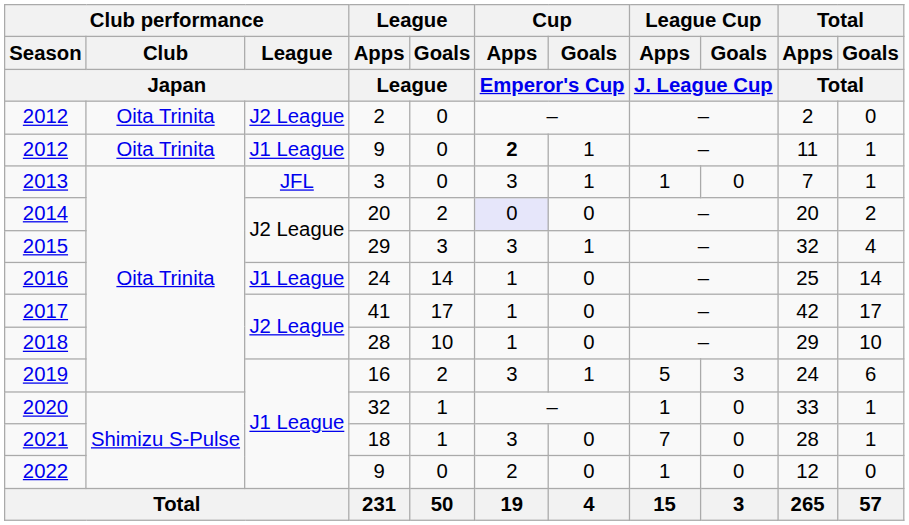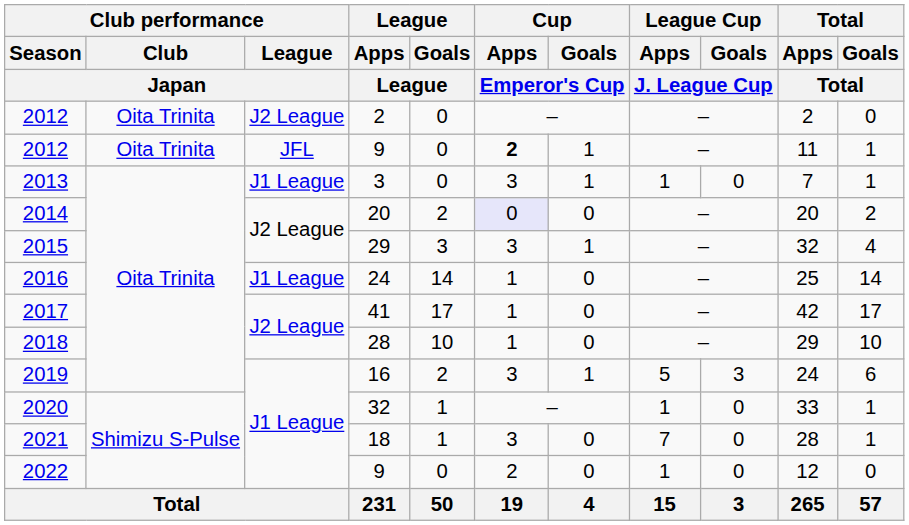 <table class="wikitable" style="text-align:center;">
 <tr>
 <th colspan=3>Club performance</th>
 <th colspan=2>League</th>
 <th colspan=2>Cup</th>
 <th colspan=2>League Cup</th>
 <th colspan=2>Total</th>
 </tr>
 <tr>
 <th>Season</th>
 <th>Club</th>
 <th>League</th>
 <th>Apps</th>
 <th>Goals</th>
 <th>Apps</th>
 <th>Goals</th>
 <th>Apps</th>
 <th>Goals</th>
 <th>Apps</th>
 <th>Goals</th>
 </tr>
 <tr>
 <th colspan=3>Japan</th>
 <th colspan=2>League</th>
 <th colspan=2><a href='#'>Emperor's Cup</a></th>
 <th colspan="2"><a href='#'>J. League Cup</a></th>
 <th colspan=2>Total</th>
 </tr>
 <tr>
 <td><a href='#'>2012</a></td>
 <td><a href='#'>Oita Trinita</a></td>
 <td><a href='#'>J2 League</a></td>
 <td>2</td>
 <td>0</td>
 <td colspan="2">–</td>
 <td colspan="2">–</td>
 <td>2</td>
 <td>0</td>
 </tr>
 <tr>
 <td><a href='#'>2012</a></td>
 <td><a href='#'>Oita Trinita</a></td>
-<td><a href='#'>J1 League</a></td>
+<td><a href='#'>JFL</a></td>
 <td>9</td>
 <td>0</td>
 <td><strong>2</strong></td>
 <td>1</td>
 <td colspan="2">–</td>
 <td>11</td>
 <td>1</td>
 </tr>
 <tr>
 <td><a href='#'>2013</a></td>
 <td rowspan="7"><a href='#'>Oita Trinita</a></td>
-<td><a href='#'>JFL</a></td>
+<td><a href='#'>J1 League</a></td>
 <td>3</td>
 <td>0</td>
 <td>3</td>
 <td>1</td>
 <td>1</td>
 <td>0</td>
 <td>7</td>
 <td>1</td>
 </tr>
 <tr>
 <td><a href='#'>2014</a></td>
 <td rowspan="2">J2 League</td>
 <td>20</td>
 <td>2</td>
 <td style="background: lavender;">0</td>
 <td>0</td>
 <td colspan="2">–</td>
 <td>20</td>
 <td>2</td>
 </tr>
 <tr>
 <td><a href='#'>2015</a></td>
 <td>29</td>
 <td>3</td>
 <td>3</td>
 <td>1</td>
 <td colspan="2">–</td>
 <td>32</td>
 <td>4</td>
 </tr>
 <tr>
 <td><a href='#'>2016</a></td>
 <td><a href='#'>J1 League</a></td>
 <td>24</td>
 <td>14</td>
 <td>1</td>
 <td>0</td>
 <td colspan="2">–</td>
 <td>25</td>
 <td>14</td>
 </tr>
 <tr>
 <td><a href='#'>2017</a></td>
 <td rowspan="2"><a href='#'>J2 League</a></td>
 <td>41</td>
 <td>17</td>
 <td>1</td>
 <td>0</td>
 <td colspan="2">–</td>
 <td>42</td>
 <td>17</td>
 </tr>
 <tr>
 <td><a href='#'>2018</a></td>
 <td>28</td>
 <td>10</td>
 <td>1</td>
 <td>0</td>
 <td colspan="2">–</td>
 <td>29</td>
 <td>10</td>
 </tr>
 <tr>
 <td><a href='#'>2019</a></td>
 <td rowspan="4"><a href='#'>J1 League</a></td>
 <td>16</td>
 <td>2</td>
 <td>3</td>
 <td>1</td>
 <td>5</td>
 <td>3</td>
 <td>24</td>
 <td>6</td>
 </tr>
 <tr>
 <td><a href='#'>2020</a></td>
 <td rowspan="3"><a href='#'>Shimizu S-Pulse</a></td>
 <td>32</td>
 <td>1</td>
 <td colspan="2">–</td>
 <td>1</td>
 <td>0</td>
 <td>33</td>
 <td>1</td>
 </tr>
 <tr>
 <td><a href='#'>2021</a></td>
 <td>18</td>
 <td>1</td>
 <td>3</td>
 <td>0</td>
 <td>7</td>
 <td>0</td>
 <td>28</td>
 <td>1</td>
 </tr>
 <tr>
 <td><a href='#'>2022</a></td>
 <td>9</td>
 <td>0</td>
 <td>2</td>
 <td>0</td>
 <td>1</td>
 <td>0</td>
 <td>12</td>
 <td>0</td>
 </tr>
 <tr>
 <th colspan="3">Total</th>
 <th>231</th>
 <th>50</th>
 <th>19</th>
 <th>4</th>
 <th>15</th>
 <th>3</th>
 <th>265</th>
 <th>57</th>
 </tr>
 </table>
